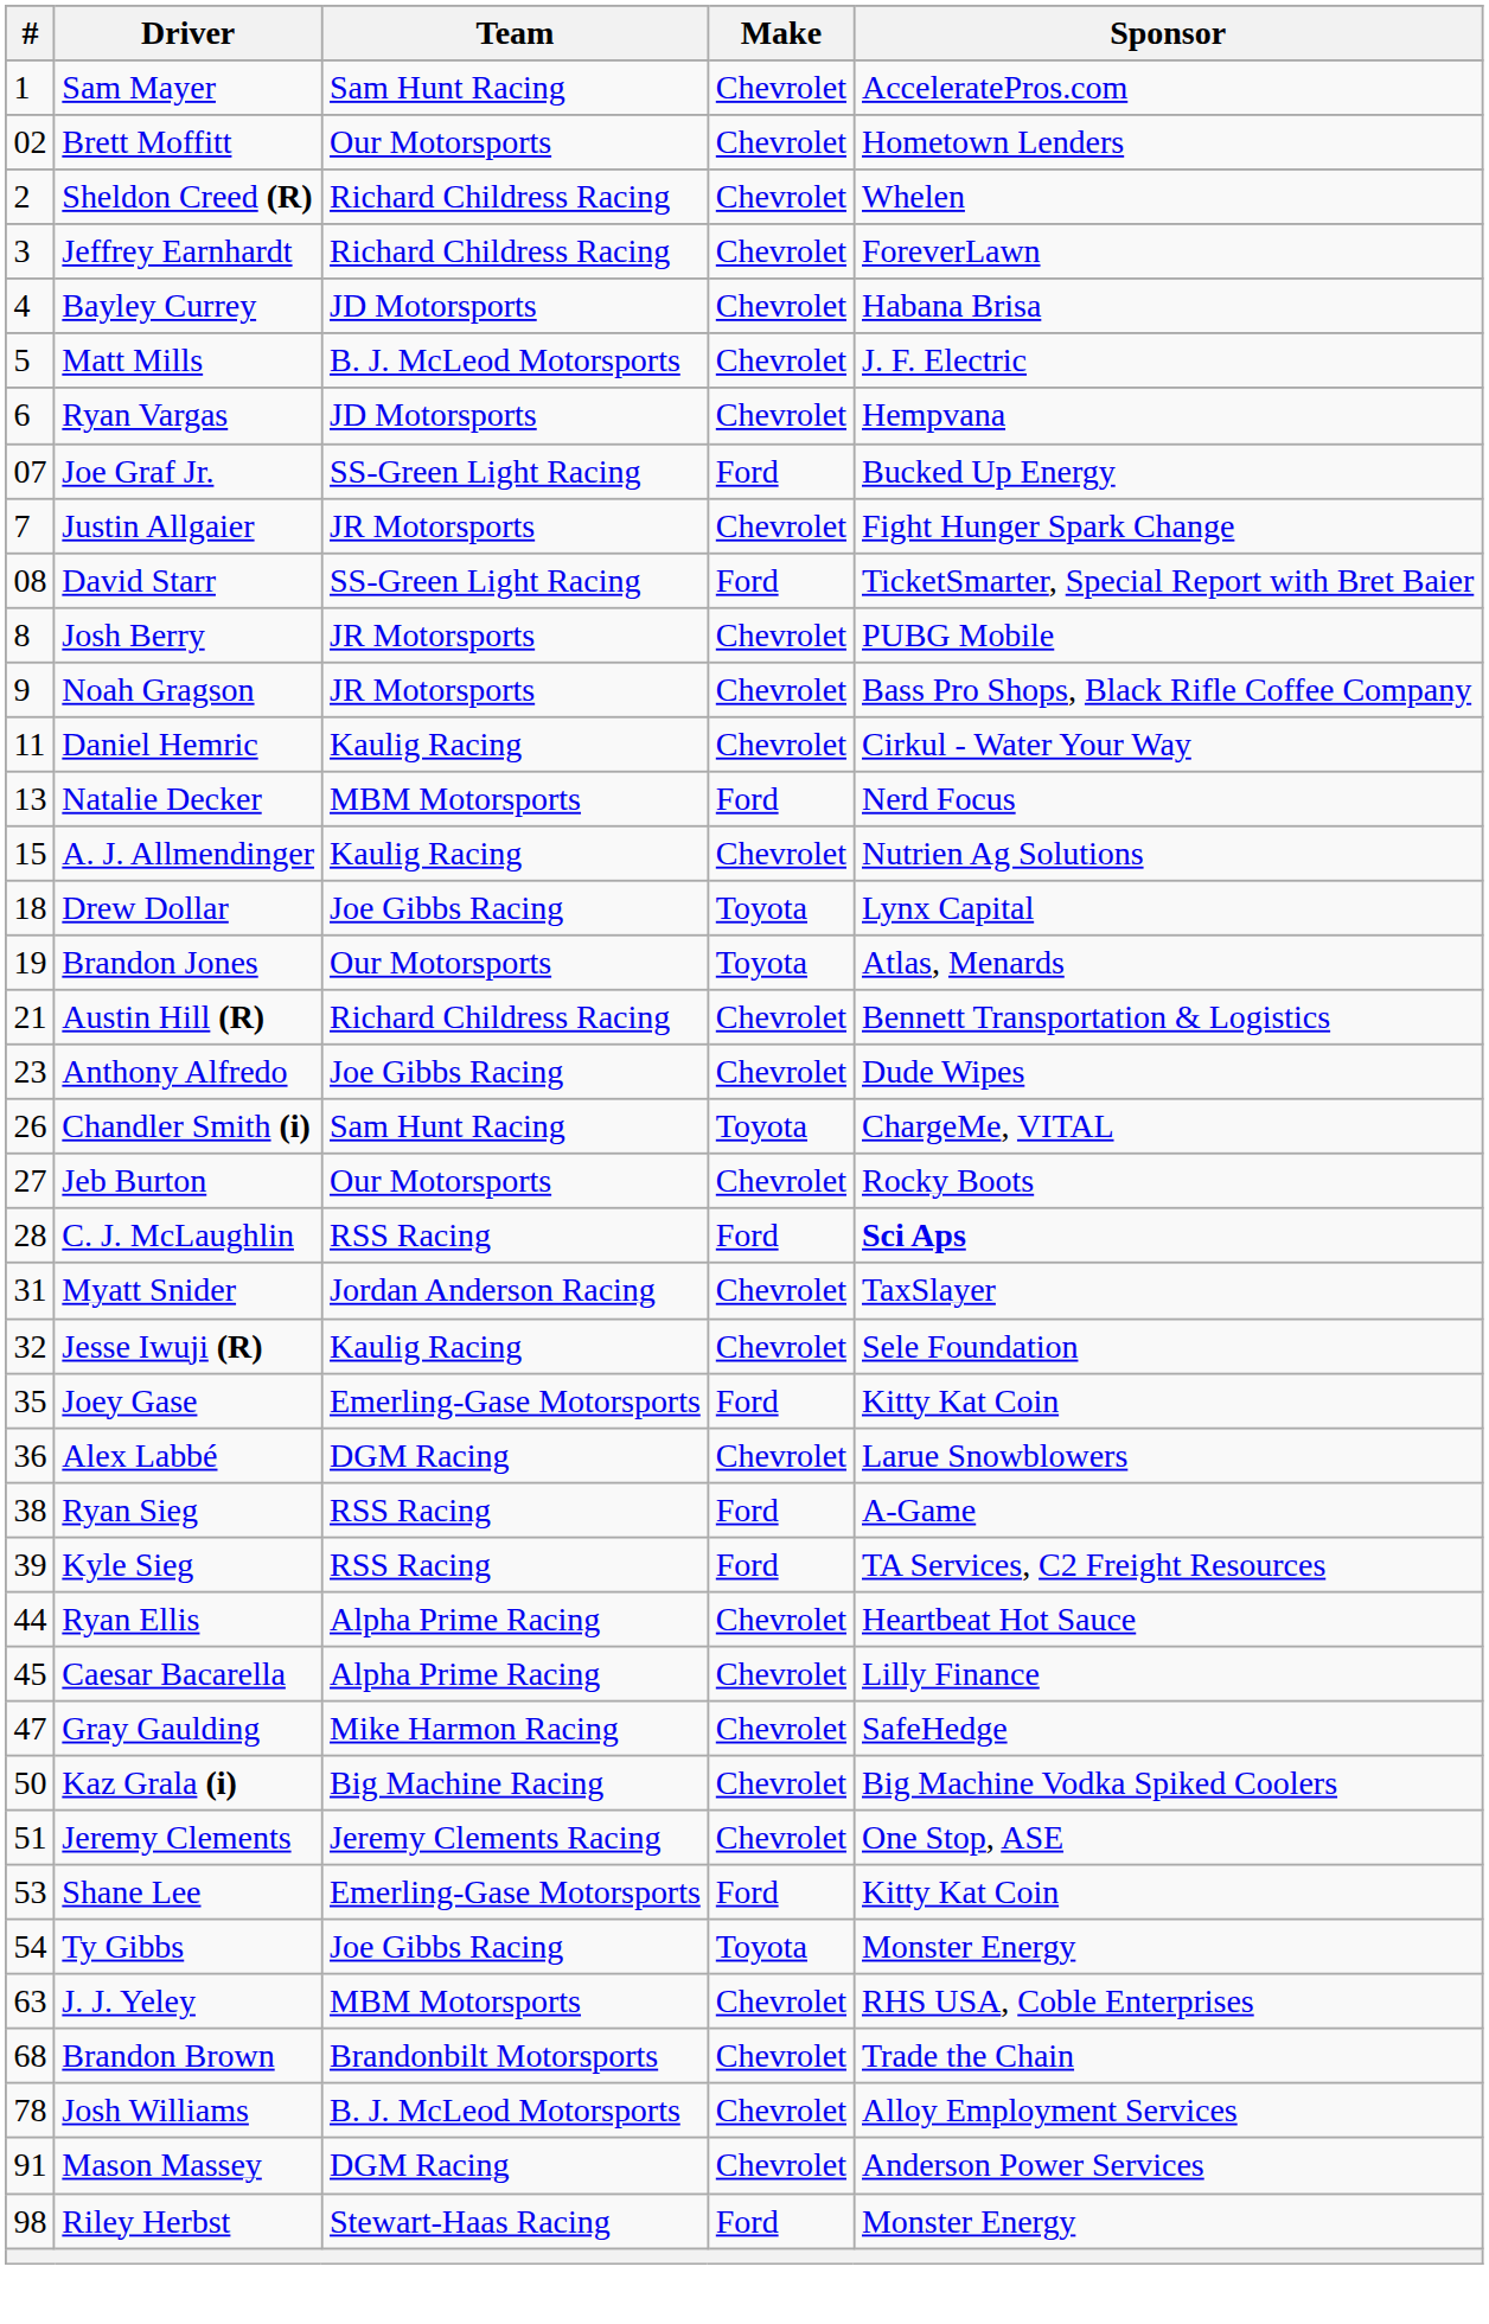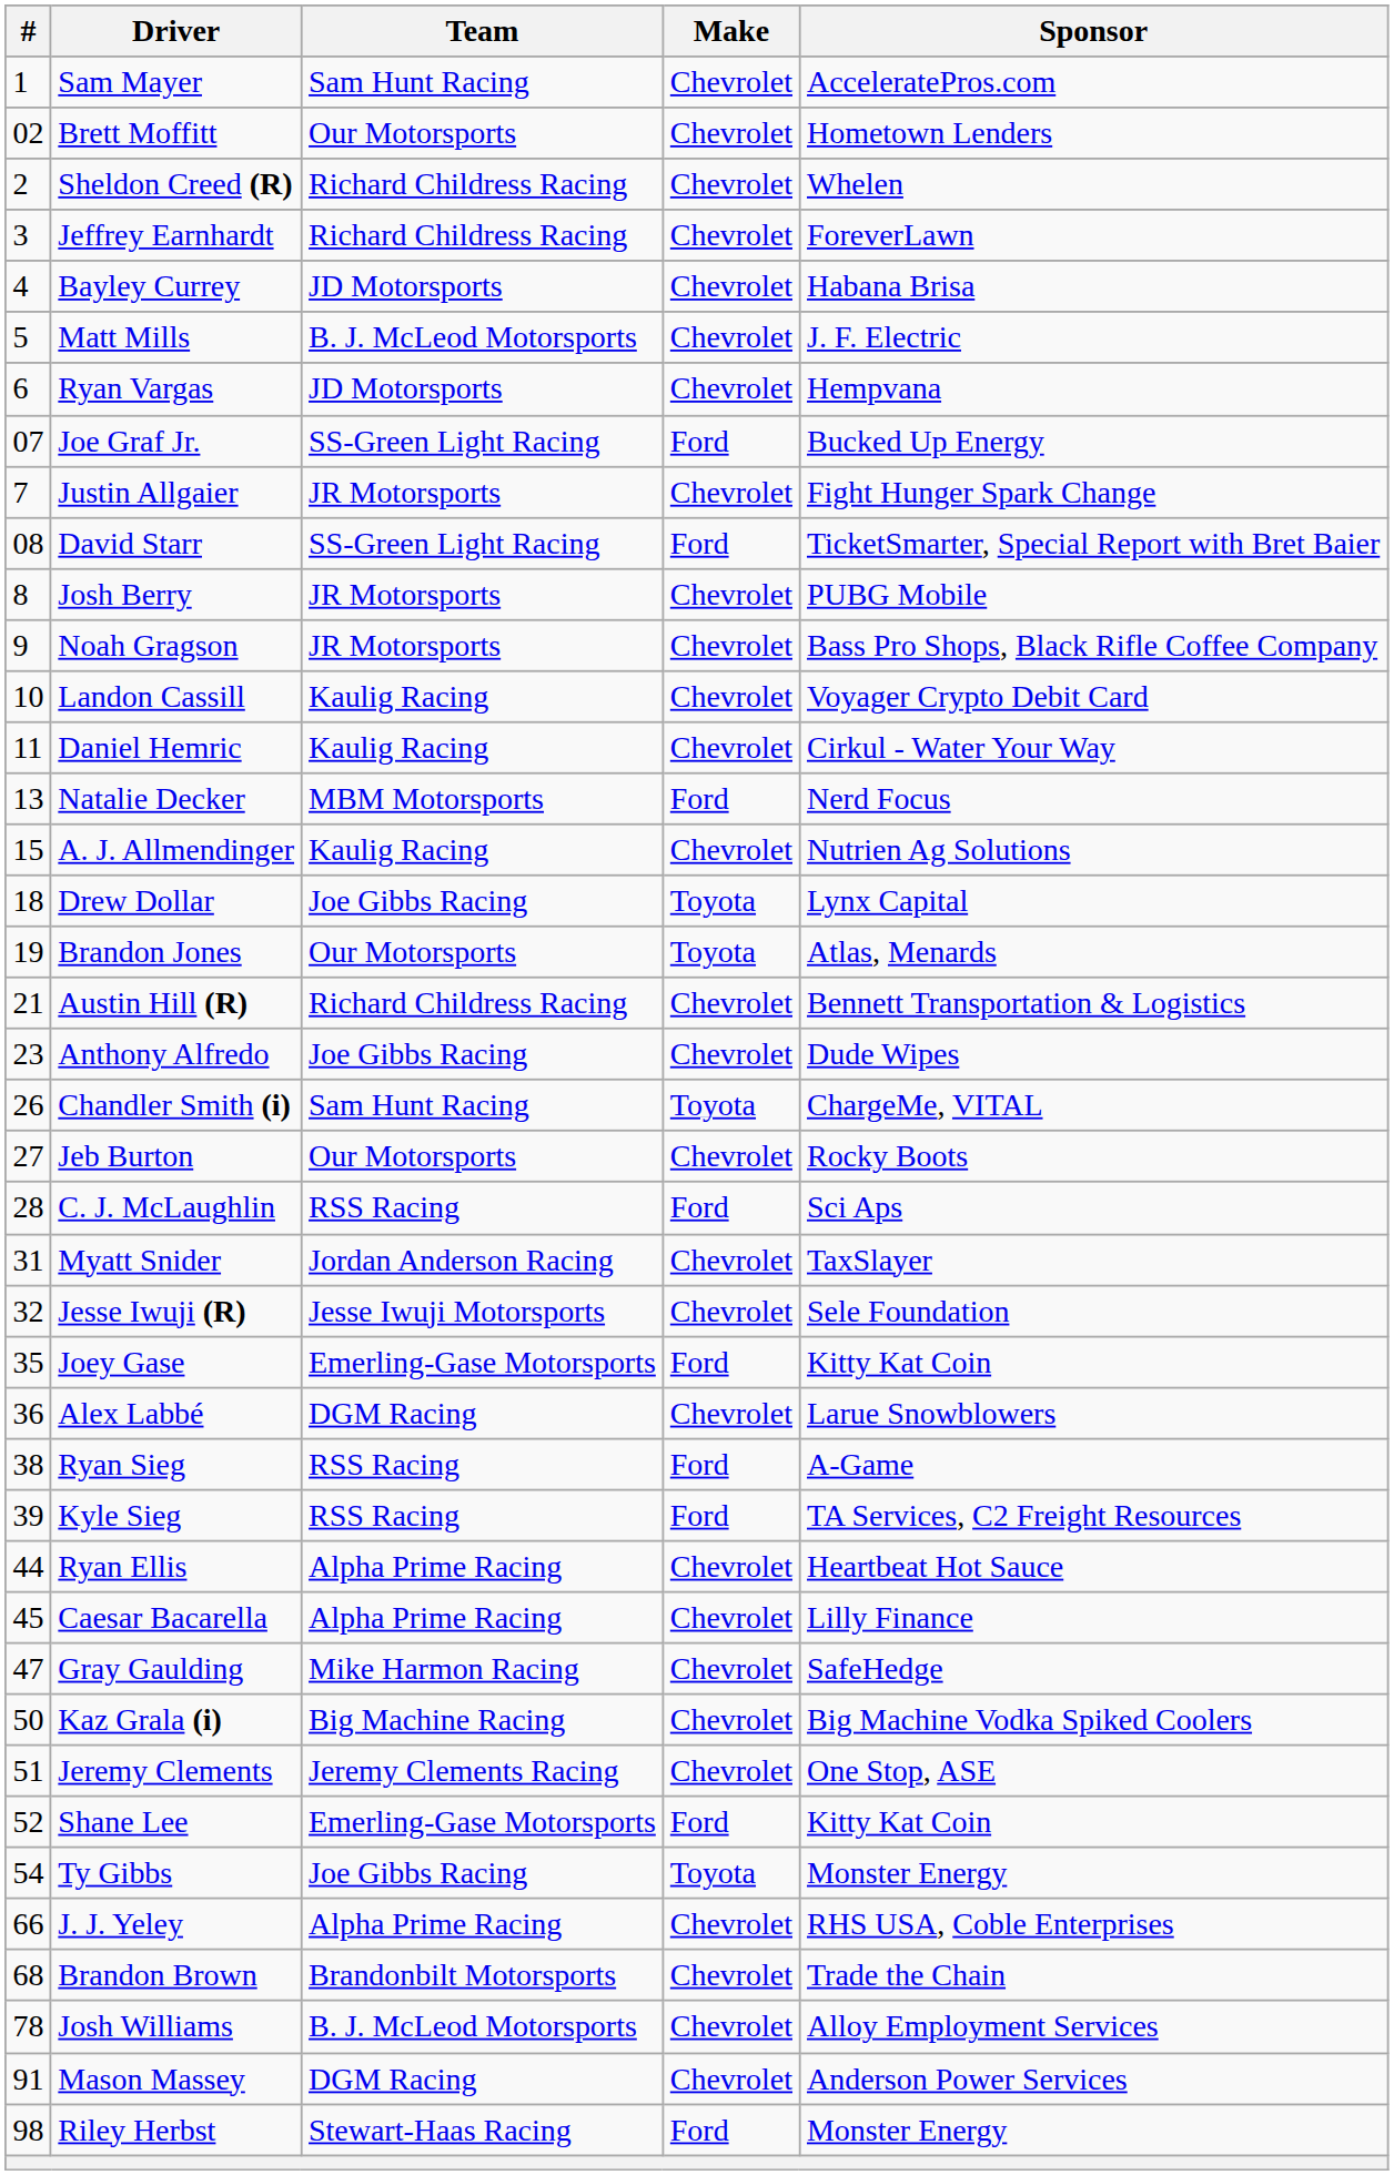 <table class="wikitable" style="font-size:95%">
 <tr>
 <th>#</th>
 <th>Driver</th>
 <th>Team</th>
 <th>Make</th>
 <th>Sponsor</th>
 </tr>
 <tr>
 <td>1</td>
 <td><a href='#'>Sam Mayer</a></td>
 <td><a href='#'>Sam Hunt Racing</a></td>
 <td><a href='#'>Chevrolet</a></td>
 <td><a href='#'>AcceleratePros.com</a></td>
 </tr>
 <tr>
 <td>02</td>
 <td><a href='#'>Brett Moffitt</a></td>
 <td><a href='#'>Our Motorsports</a></td>
 <td><a href='#'>Chevrolet</a></td>
 <td><a href='#'>Hometown Lenders</a></td>
 </tr>
 <tr>
 <td>2</td>
 <td><a href='#'>Sheldon Creed</a> <strong>(R)</strong></td>
 <td><a href='#'>Richard Childress Racing</a></td>
 <td><a href='#'>Chevrolet</a></td>
 <td><a href='#'>Whelen</a></td>
 </tr>
 <tr>
 <td>3</td>
 <td><a href='#'>Jeffrey Earnhardt</a></td>
 <td><a href='#'>Richard Childress Racing</a></td>
 <td><a href='#'>Chevrolet</a></td>
 <td><a href='#'>ForeverLawn</a></td>
 </tr>
 <tr>
 <td>4</td>
 <td><a href='#'>Bayley Currey</a></td>
 <td><a href='#'>JD Motorsports</a></td>
 <td><a href='#'>Chevrolet</a></td>
 <td><a href='#'>Habana Brisa</a></td>
 </tr>
 <tr>
 <td>5</td>
 <td><a href='#'>Matt Mills</a></td>
 <td><a href='#'>B. J. McLeod Motorsports</a></td>
 <td><a href='#'>Chevrolet</a></td>
 <td><a href='#'>J. F. Electric</a></td>
 </tr>
 <tr>
 <td>6</td>
 <td><a href='#'>Ryan Vargas</a></td>
 <td><a href='#'>JD Motorsports</a></td>
 <td><a href='#'>Chevrolet</a></td>
 <td><a href='#'>Hempvana</a></td>
 </tr>
 <tr>
 <td>07</td>
 <td><a href='#'>Joe Graf Jr.</a></td>
 <td><a href='#'>SS-Green Light Racing</a></td>
 <td><a href='#'>Ford</a></td>
 <td><a href='#'>Bucked Up Energy</a></td>
 </tr>
 <tr>
 <td>7</td>
 <td><a href='#'>Justin Allgaier</a></td>
 <td><a href='#'>JR Motorsports</a></td>
 <td><a href='#'>Chevrolet</a></td>
 <td><a href='#'>Fight Hunger Spark Change</a></td>
 </tr>
 <tr>
 <td>08</td>
 <td><a href='#'>David Starr</a></td>
 <td><a href='#'>SS-Green Light Racing</a></td>
 <td><a href='#'>Ford</a></td>
 <td><a href='#'>TicketSmarter</a>, <a href='#'>Special Report with Bret Baier</a></td>
 </tr>
 <tr>
 <td>8</td>
 <td><a href='#'>Josh Berry</a></td>
 <td><a href='#'>JR Motorsports</a></td>
 <td><a href='#'>Chevrolet</a></td>
 <td><a href='#'>PUBG Mobile</a></td>
 </tr>
 <tr>
 <td>9</td>
 <td><a href='#'>Noah Gragson</a></td>
 <td><a href='#'>JR Motorsports</a></td>
 <td><a href='#'>Chevrolet</a></td>
 <td><a href='#'>Bass Pro Shops</a>, <a href='#'>Black Rifle Coffee Company</a></td>
 </tr>
 <tr>
+<td>10</td>
+<td><a href='#'>Landon Cassill</a></td>
+<td><a href='#'>Kaulig Racing</a></td>
+<td><a href='#'>Chevrolet</a></td>
+<td><a href='#'>Voyager Crypto Debit Card</a></td>
+</tr>
+<tr>
 <td>11</td>
 <td><a href='#'>Daniel Hemric</a></td>
 <td><a href='#'>Kaulig Racing</a></td>
 <td><a href='#'>Chevrolet</a></td>
 <td><a href='#'>Cirkul - Water Your Way</a></td>
 </tr>
 <tr>
 <td>13</td>
 <td><a href='#'>Natalie Decker</a></td>
 <td><a href='#'>MBM Motorsports</a></td>
 <td><a href='#'>Ford</a></td>
 <td><a href='#'>Nerd Focus</a></td>
 </tr>
 <tr>
 <td>15</td>
 <td><a href='#'>A. J. Allmendinger</a></td>
 <td><a href='#'>Kaulig Racing</a></td>
 <td><a href='#'>Chevrolet</a></td>
 <td><a href='#'>Nutrien Ag Solutions</a></td>
 </tr>
 <tr>
 <td>18</td>
 <td><a href='#'>Drew Dollar</a></td>
 <td><a href='#'>Joe Gibbs Racing</a></td>
 <td><a href='#'>Toyota</a></td>
 <td><a href='#'>Lynx Capital</a></td>
 </tr>
 <tr>
 <td>19</td>
 <td><a href='#'>Brandon Jones</a></td>
 <td><a href='#'>Our Motorsports</a></td>
 <td><a href='#'>Toyota</a></td>
 <td><a href='#'>Atlas</a>, <a href='#'>Menards</a></td>
 </tr>
 <tr>
 <td>21</td>
 <td><a href='#'>Austin Hill</a> <strong>(R)</strong></td>
 <td><a href='#'>Richard Childress Racing</a></td>
 <td><a href='#'>Chevrolet</a></td>
 <td><a href='#'>Bennett Transportation & Logistics</a></td>
 </tr>
 <tr>
 <td>23</td>
 <td><a href='#'>Anthony Alfredo</a></td>
 <td><a href='#'>Joe Gibbs Racing</a></td>
 <td><a href='#'>Chevrolet</a></td>
 <td><a href='#'>Dude Wipes</a></td>
 </tr>
 <tr>
 <td>26</td>
 <td><a href='#'>Chandler Smith</a> <strong>(i)</strong></td>
 <td><a href='#'>Sam Hunt Racing</a></td>
 <td><a href='#'>Toyota</a></td>
 <td><a href='#'>ChargeMe</a>, <a href='#'>VITAL</a></td>
 </tr>
 <tr>
 <td>27</td>
 <td><a href='#'>Jeb Burton</a></td>
 <td><a href='#'>Our Motorsports</a></td>
 <td><a href='#'>Chevrolet</a></td>
 <td><a href='#'>Rocky Boots</a></td>
 </tr>
 <tr>
 <td>28</td>
 <td><a href='#'>C. J. McLaughlin</a></td>
 <td><a href='#'>RSS Racing</a></td>
 <td><a href='#'>Ford</a></td>
-<td><strong><a href='#'>Sci Aps</a></strong></td>
+<td><a href='#'>Sci Aps</a></td>
 </tr>
 <tr>
 <td>31</td>
 <td><a href='#'>Myatt Snider</a></td>
 <td><a href='#'>Jordan Anderson Racing</a></td>
 <td><a href='#'>Chevrolet</a></td>
 <td><a href='#'>TaxSlayer</a></td>
 </tr>
 <tr>
 <td>32</td>
 <td><a href='#'>Jesse Iwuji</a> <strong>(R)</strong></td>
-<td><a href='#'>Kaulig Racing</a></td>
+<td><a href='#'>Jesse Iwuji Motorsports</a></td>
 <td><a href='#'>Chevrolet</a></td>
 <td><a href='#'>Sele Foundation</a></td>
 </tr>
 <tr>
 <td>35</td>
 <td><a href='#'>Joey Gase</a></td>
 <td><a href='#'>Emerling-Gase Motorsports</a></td>
 <td><a href='#'>Ford</a></td>
 <td><a href='#'>Kitty Kat Coin</a></td>
 </tr>
 <tr>
 <td>36</td>
 <td><a href='#'>Alex Labbé</a></td>
 <td><a href='#'>DGM Racing</a></td>
 <td><a href='#'>Chevrolet</a></td>
 <td><a href='#'>Larue Snowblowers</a></td>
 </tr>
 <tr>
 <td>38</td>
 <td><a href='#'>Ryan Sieg</a></td>
 <td><a href='#'>RSS Racing</a></td>
 <td><a href='#'>Ford</a></td>
 <td><a href='#'>A-Game</a></td>
 </tr>
 <tr>
 <td>39</td>
 <td><a href='#'>Kyle Sieg</a></td>
 <td><a href='#'>RSS Racing</a></td>
 <td><a href='#'>Ford</a></td>
 <td><a href='#'>TA Services</a>, <a href='#'>C2 Freight Resources</a></td>
 </tr>
 <tr>
 <td>44</td>
 <td><a href='#'>Ryan Ellis</a></td>
 <td><a href='#'>Alpha Prime Racing</a></td>
 <td><a href='#'>Chevrolet</a></td>
 <td><a href='#'>Heartbeat Hot Sauce</a></td>
 </tr>
 <tr>
 <td>45</td>
 <td><a href='#'>Caesar Bacarella</a></td>
 <td><a href='#'>Alpha Prime Racing</a></td>
 <td><a href='#'>Chevrolet</a></td>
 <td><a href='#'>Lilly Finance</a></td>
 </tr>
 <tr>
 <td>47</td>
 <td><a href='#'>Gray Gaulding</a></td>
 <td><a href='#'>Mike Harmon Racing</a></td>
 <td><a href='#'>Chevrolet</a></td>
 <td><a href='#'>SafeHedge</a></td>
 </tr>
 <tr>
 <td>50</td>
 <td><a href='#'>Kaz Grala</a> <strong>(i)</strong></td>
 <td><a href='#'>Big Machine Racing</a></td>
 <td><a href='#'>Chevrolet</a></td>
 <td><a href='#'>Big Machine Vodka Spiked Coolers</a></td>
 </tr>
 <tr>
 <td>51</td>
 <td><a href='#'>Jeremy Clements</a></td>
 <td><a href='#'>Jeremy Clements Racing</a></td>
 <td><a href='#'>Chevrolet</a></td>
 <td><a href='#'>One Stop</a>, <a href='#'>ASE</a></td>
 </tr>
 <tr>
-<td>53</td>
+<td>52</td>
 <td><a href='#'>Shane Lee</a></td>
 <td><a href='#'>Emerling-Gase Motorsports</a></td>
 <td><a href='#'>Ford</a></td>
 <td><a href='#'>Kitty Kat Coin</a></td>
 </tr>
 <tr>
 <td>54</td>
 <td><a href='#'>Ty Gibbs</a></td>
 <td><a href='#'>Joe Gibbs Racing</a></td>
 <td><a href='#'>Toyota</a></td>
 <td><a href='#'>Monster Energy</a></td>
 </tr>
 <tr>
-<td>63</td>
+<td>66</td>
 <td><a href='#'>J. J. Yeley</a></td>
-<td><a href='#'>MBM Motorsports</a></td>
+<td><a href='#'>Alpha Prime Racing</a></td>
 <td><a href='#'>Chevrolet</a></td>
 <td><a href='#'>RHS USA</a>, <a href='#'>Coble Enterprises</a></td>
 </tr>
 <tr>
 <td>68</td>
 <td><a href='#'>Brandon Brown</a></td>
 <td><a href='#'>Brandonbilt Motorsports</a></td>
 <td><a href='#'>Chevrolet</a></td>
 <td><a href='#'>Trade the Chain</a></td>
 </tr>
 <tr>
 <td>78</td>
 <td><a href='#'>Josh Williams</a></td>
 <td><a href='#'>B. J. McLeod Motorsports</a></td>
 <td><a href='#'>Chevrolet</a></td>
 <td><a href='#'>Alloy Employment Services</a></td>
 </tr>
 <tr>
 <td>91</td>
 <td><a href='#'>Mason Massey</a></td>
 <td><a href='#'>DGM Racing</a></td>
 <td><a href='#'>Chevrolet</a></td>
 <td><a href='#'>Anderson Power Services</a></td>
 </tr>
 <tr>
 <td>98</td>
 <td><a href='#'>Riley Herbst</a></td>
 <td><a href='#'>Stewart-Haas Racing</a></td>
 <td><a href='#'>Ford</a></td>
 <td><a href='#'>Monster Energy</a></td>
 </tr>
 <tr>
 <th colspan="5"></th>
 </tr>
 </table>
